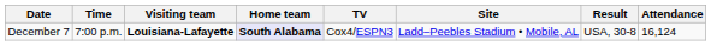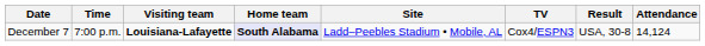 <table class="wikitable" style="font-size:95%;">
 <tr>
 <th>Date</th>
 <th>Time</th>
 <th>Visiting team</th>
 <th>Home team</th>
+<th>Site</th>
 <th>TV</th>
-<th>Site</th>
 <th>Result</th>
 <th>Attendance</th>
 </tr>
 <tr>
 <td>December 7</td>
 <td>7:00 p.m.</td>
 <td><strong>Louisiana-Lafayette</strong></td>
 <td style="background: lavender;"><strong>South Alabama</strong></td>
+<td><a href='#'>Ladd–Peebles Stadium</a> • <a href='#'>Mobile, AL</a></td>
 <td>Cox4/<a href='#'>ESPN3</a></td>
-<td><a href='#'>Ladd–Peebles Stadium</a> • <a href='#'>Mobile, AL</a></td>
 <td>USA, 30-8</td>
-<td>16,124</td>
+<td>14,124</td>
 </tr>
 </table>
